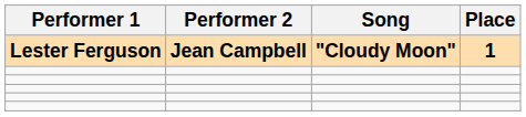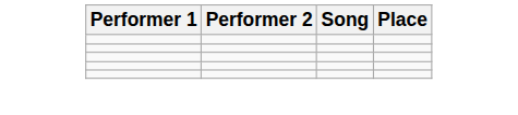 <table class="sortable wikitable" style="margin: 1em auto 1em auto">
 <tr>
 <th>Performer 1</th>
 <th>Performer 2</th>
 <th>Song</th>
 <th>Place</th>
-</tr>
-<tr style="font-weight:bold; background:navajowhite;">
-<td>Lester Ferguson</td>
-<td>Jean Campbell</td>
-<td>"Cloudy Moon"</td>
-<td style="text-align:center;">1</td>
 </tr>
 <tr>
 <td></td>
 <td></td>
 <td></td>
 <td></td>
 </tr>
 <tr>
 <td></td>
 <td></td>
 <td></td>
 <td></td>
 </tr>
 <tr>
 <td></td>
 <td></td>
 <td></td>
 <td></td>
 </tr>
 <tr>
 <td></td>
 <td></td>
 <td></td>
 <td></td>
 </tr>
 <tr>
 <td></td>
 <td></td>
 <td></td>
 <td></td>
 </tr>
 </table>
